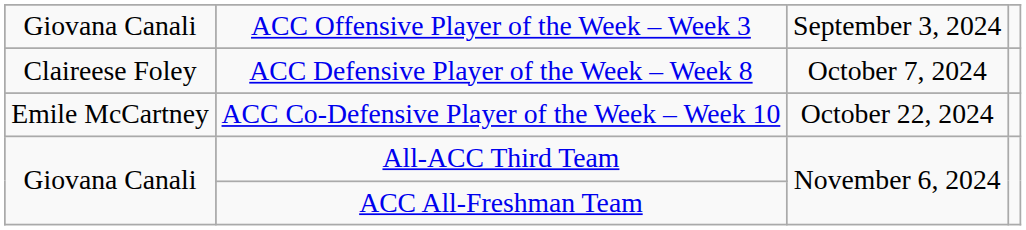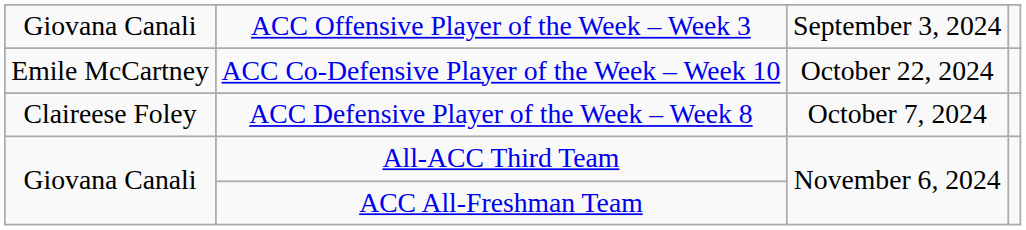 <table class="wikitable sortable" style="text-align: center">
 <tr>
 <td>Giovana Canali</td>
 <td><a href='#'>ACC Offensive Player of the Week – Week 3</a></td>
 <td>September 3, 2024</td>
 <td></td>
 </tr>
 <tr>
+<td>Emile McCartney</td>
+<td><a href='#'>ACC Co-Defensive Player of the Week – Week 10</a></td>
+<td>October 22, 2024</td>
+<td></td>
+</tr>
+<tr>
 <td>Claireese Foley</td>
 <td><a href='#'>ACC Defensive Player of the Week – Week 8</a></td>
 <td>October 7, 2024</td>
-<td></td>
-</tr>
-<tr>
-<td>Emile McCartney</td>
-<td><a href='#'>ACC Co-Defensive Player of the Week – Week 10</a></td>
-<td>October 22, 2024</td>
 <td></td>
 </tr>
 <tr>
 <td rowspan=2>Giovana Canali</td>
 <td><a href='#'>All-ACC Third Team</a></td>
 <td rowspan=2>November 6, 2024</td>
 <td rowspan=2></td>
 </tr>
 <tr>
 <td><a href='#'>ACC All-Freshman Team</a></td>
 </tr>
 </table>
